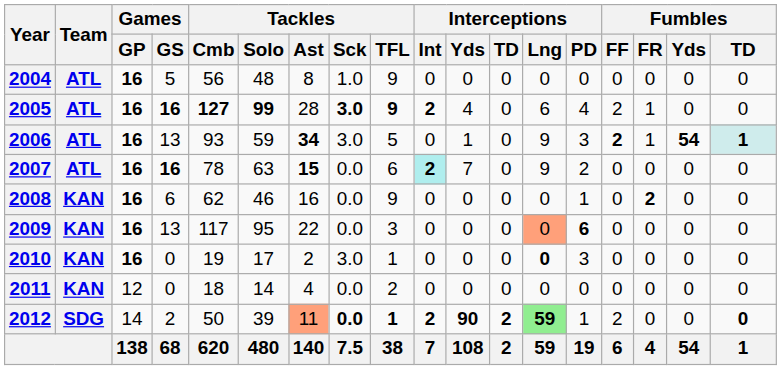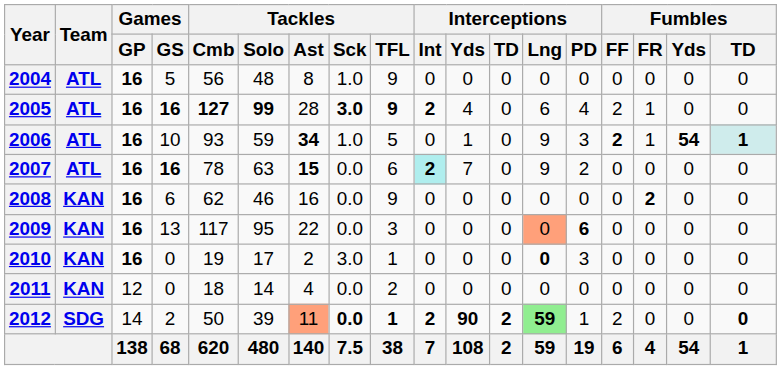 <table class="wikitable" style="text-align:center">
 <tr>
 <th rowspan="2">Year</th>
 <th rowspan="2">Team</th>
 <th colspan="2">Games</th>
 <th colspan="5">Tackles</th>
 <th colspan="5">Interceptions</th>
 <th colspan="4">Fumbles</th>
 </tr>
 <tr>
 <th>GP</th>
 <th>GS</th>
 <th>Cmb</th>
 <th>Solo</th>
 <th>Ast</th>
 <th>Sck</th>
 <th>TFL</th>
 <th>Int</th>
 <th>Yds</th>
 <th>TD</th>
 <th>Lng</th>
 <th>PD</th>
 <th>FF</th>
 <th>FR</th>
 <th>Yds</th>
 <th>TD</th>
 </tr>
 <tr>
 <th><a href='#'>2004</a></th>
 <th><a href='#'>ATL</a></th>
 <td><strong>16</strong></td>
 <td>5</td>
 <td>56</td>
 <td>48</td>
 <td>8</td>
 <td>1.0</td>
 <td>9</td>
 <td>0</td>
 <td>0</td>
 <td>0</td>
 <td>0</td>
 <td>0</td>
 <td>0</td>
 <td>0</td>
 <td>0</td>
 <td>0</td>
 </tr>
 <tr>
 <th><a href='#'>2005</a></th>
 <th><a href='#'>ATL</a></th>
 <td><strong>16</strong></td>
 <td><strong>16</strong></td>
 <td><strong>127</strong></td>
 <td><strong>99</strong></td>
 <td>28</td>
 <td><strong>3.0</strong></td>
 <td><strong>9</strong></td>
 <td><strong>2</strong></td>
 <td>4</td>
 <td>0</td>
 <td>6</td>
 <td>4</td>
 <td>2</td>
 <td>1</td>
 <td>0</td>
 <td>0</td>
 </tr>
 <tr>
 <th><a href='#'>2006</a></th>
 <th><a href='#'>ATL</a></th>
 <td><strong>16</strong></td>
-<td>13</td>
+<td>10</td>
 <td>93</td>
 <td>59</td>
 <td><strong>34</strong></td>
-<td>3.0</td>
+<td>1.0</td>
 <td>5</td>
 <td>0</td>
 <td>1</td>
 <td>0</td>
 <td>9</td>
 <td>3</td>
 <td><strong>2</strong></td>
 <td>1</td>
 <td><strong>54</strong></td>
 <td style="background:#cfecec; width:3em;"><strong>1</strong></td>
 </tr>
 <tr>
 <th><a href='#'>2007</a></th>
 <th><a href='#'>ATL</a></th>
 <td><strong>16</strong></td>
 <td><strong>16</strong></td>
 <td>78</td>
 <td>63</td>
 <td><strong>15</strong></td>
 <td>0.0</td>
 <td>6</td>
 <td style="background: paleturquoise;"><strong>2</strong></td>
 <td>7</td>
 <td>0</td>
 <td>9</td>
 <td>2</td>
 <td>0</td>
 <td>0</td>
 <td>0</td>
 <td>0</td>
 </tr>
 <tr>
 <th><a href='#'>2008</a></th>
 <th><a href='#'>KAN</a></th>
 <td><strong>16</strong></td>
 <td>6</td>
 <td>62</td>
 <td>46</td>
 <td>16</td>
 <td>0.0</td>
 <td>9</td>
 <td>0</td>
 <td>0</td>
 <td>0</td>
 <td>0</td>
-<td>1</td>
+<td>0</td>
 <td>0</td>
 <td><strong>2</strong></td>
 <td>0</td>
 <td>0</td>
 </tr>
 <tr>
 <th><a href='#'>2009</a></th>
 <th><a href='#'>KAN</a></th>
 <td><strong>16</strong></td>
 <td>13</td>
 <td>117</td>
 <td>95</td>
 <td>22</td>
 <td>0.0</td>
 <td>3</td>
 <td>0</td>
 <td>0</td>
 <td>0</td>
 <td style="background: lightsalmon;">0</td>
 <td><strong>6</strong></td>
 <td>0</td>
 <td>0</td>
 <td>0</td>
 <td>0</td>
 </tr>
 <tr>
 <th><a href='#'>2010</a></th>
 <th><a href='#'>KAN</a></th>
 <td><strong>16</strong></td>
 <td>0</td>
 <td>19</td>
 <td>17</td>
 <td>2</td>
 <td>3.0</td>
 <td>1</td>
 <td>0</td>
 <td>0</td>
 <td>0</td>
 <td><strong>0</strong></td>
 <td>3</td>
 <td>0</td>
 <td>0</td>
 <td>0</td>
 <td>0</td>
 </tr>
 <tr>
 <th><a href='#'>2011</a></th>
 <th><a href='#'>KAN</a></th>
 <td>12</td>
 <td>0</td>
 <td>18</td>
 <td>14</td>
 <td>4</td>
 <td>0.0</td>
 <td>2</td>
 <td>0</td>
 <td>0</td>
 <td>0</td>
 <td>0</td>
 <td>0</td>
 <td>0</td>
 <td>0</td>
 <td>0</td>
 <td>0</td>
 </tr>
 <tr>
 <th><a href='#'>2012</a></th>
 <th><a href='#'>SDG</a></th>
 <td>14</td>
 <td>2</td>
 <td>50</td>
 <td>39</td>
 <td style="background: lightsalmon;">11</td>
 <td><strong>0.0</strong></td>
 <td><strong>1</strong></td>
 <td><strong>2</strong></td>
 <td><strong>90</strong></td>
 <td><strong>2</strong></td>
 <td style="background: lightgreen;"><strong>59</strong></td>
 <td>1</td>
 <td>2</td>
 <td>0</td>
 <td>0</td>
 <td><strong>0</strong></td>
 </tr>
 <tr>
 <th colspan="2"></th>
 <th>138</th>
 <th>68</th>
 <th>620</th>
 <th>480</th>
 <th>140</th>
 <th>7.5</th>
 <th>38</th>
 <th>7</th>
 <th>108</th>
 <th>2</th>
 <th>59</th>
 <th>19</th>
 <th>6</th>
 <th>4</th>
 <th>54</th>
 <th>1</th>
 </tr>
 </table>
